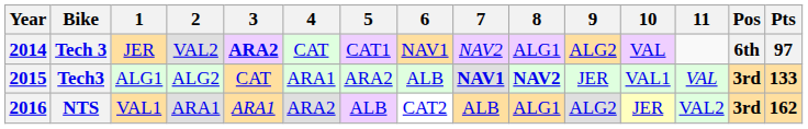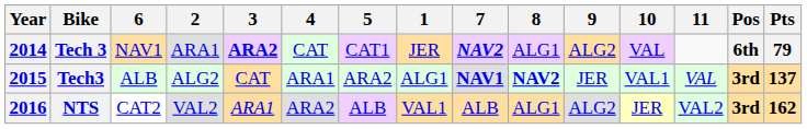 <table class="wikitable" style="text-align:center">
 <tr>
 <th>Year</th>
 <th>Bike</th>
-<th>1</th>
+<th>6</th>
 <th>2</th>
 <th>3</th>
 <th>4</th>
 <th>5</th>
-<th>6</th>
+<th>1</th>
 <th>7</th>
 <th>8</th>
 <th>9</th>
 <th>10</th>
 <th>11</th>
 <th>Pos</th>
 <th>Pts</th>
 </tr>
 <tr>
 <th><a href='#'>2014</a></th>
 <th><a href='#'>Tech 3</a></th>
-<td style="background:#ffdf9f;"><a href='#'>JER</a><br></td>
-<td style="background:#dfdfdf;"><a href='#'>VAL2</a><br></td>
+<td style="background:#ffdf9f;"><a href='#'>NAV1</a><br></td>
+<td style="background:#dfdfdf;"><a href='#'>ARA1</a><br></td>
 <td style="background:#efcfff;"><strong><a href='#'>ARA2</a><br></strong></td>
 <td style="background:#dfffdf;"><a href='#'>CAT</a><br></td>
 <td style="background:#efcfff;"><a href='#'>CAT1</a><br></td>
-<td style="background:#ffdf9f;"><a href='#'>NAV1</a><br></td>
-<td style="background:#efcfff;"><em><a href='#'>NAV2</a></em><br></td>
+<td style="background:#ffdf9f;"><a href='#'>JER</a><br></td>
+<td style="background:#efcfff;"><strong><em><a href='#'>NAV2</a></em><br></strong></td>
 <td style="background:#efcfff;"><a href='#'>ALG1</a><br></td>
 <td style="background:#ffdf9f;"><a href='#'>ALG2</a><br></td>
 <td style="background:#efcfff;"><a href='#'>VAL</a><br></td>
 <td></td>
 <th style="background:#;">6th</th>
-<th style="background:#;">97</th>
+<th style="background:#;">79</th>
 </tr>
 <tr>
 <th><a href='#'>2015</a></th>
 <th><a href='#'>Tech3</a></th>
-<td style="background:#dfffdf;"><a href='#'>ALG1</a><br></td>
+<td style="background:#dfffdf;"><a href='#'>ALB</a><br></td>
 <td style="background:#dfffdf;"><a href='#'>ALG2</a><br></td>
 <td style="background:#ffdf9f;"><a href='#'>CAT</a><br></td>
 <td style="background:#dfffdf;"><a href='#'>ARA1</a><br></td>
 <td style="background:#dfffdf;"><a href='#'>ARA2</a><br></td>
-<td style="background:#dfffdf;"><a href='#'>ALB</a><br></td>
+<td style="background:#dfffdf;"><a href='#'>ALG1</a><br></td>
 <td style="background:#dfdfdf;"><strong><a href='#'>NAV1</a></strong><br></td>
 <td style="background:#dfffdf;"><strong><a href='#'>NAV2</a></strong><br></td>
 <td style="background:#dfffdf;"><a href='#'>JER</a><br></td>
 <td style="background:#dfffdf;"><a href='#'>VAL1</a><br></td>
 <td style="background:#dfffdf;"><em><a href='#'>VAL</a></em><br></td>
 <th style="background:#ffdf9f;">3rd</th>
-<th style="background:#ffdf9f;">133</th>
+<th style="background:#ffdf9f;">137</th>
 </tr>
 <tr>
 <th><a href='#'>2016</a></th>
 <th><a href='#'>NTS</a></th>
-<td style="background:#ffdf9f;"><a href='#'>VAL1</a><br></td>
-<td style="background:#dfdfdf;"><a href='#'>ARA1</a><br></td>
+<td style="background:#ffffff;"><a href='#'>CAT2</a><br></td>
+<td style="background:#dfdfdf;"><a href='#'>VAL2</a><br></td>
 <td style="background:#ffdf9f;"><em><a href='#'>ARA1</a></em><br></td>
 <td style="background:#dfdfdf;"><a href='#'>ARA2</a><br></td>
 <td style="background:#efcfff;"><a href='#'>ALB</a><br></td>
-<td style="background:#ffffff;"><a href='#'>CAT2</a><br></td>
+<td style="background:#ffdf9f;"><a href='#'>VAL1</a><br></td>
 <td style="background:#ffdf9f;"><a href='#'>ALB</a><br></td>
 <td style="background:#ffdf9f;"><a href='#'>ALG1</a><br></td>
 <td style="background:#dfdfdf;"><a href='#'>ALG2</a><br></td>
 <td style="background:#ffffbf;"><a href='#'>JER</a><br></td>
 <td style="background:#dfffdf;"><a href='#'>VAL2</a><br></td>
 <th style="background:#ffdf9f;">3rd</th>
 <th style="background:#ffdf9f;">162</th>
 </tr>
 </table>
